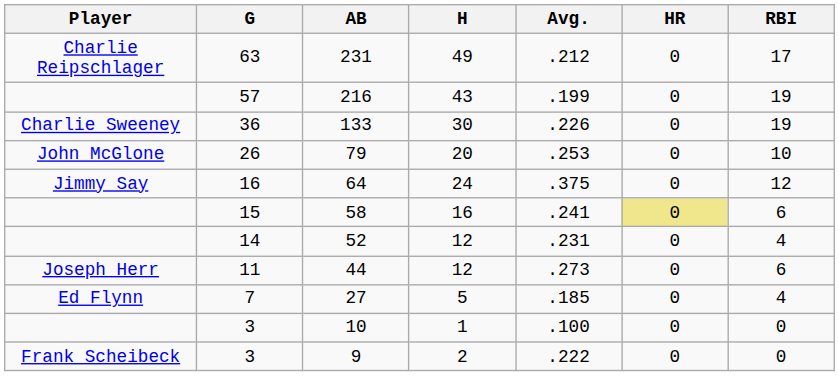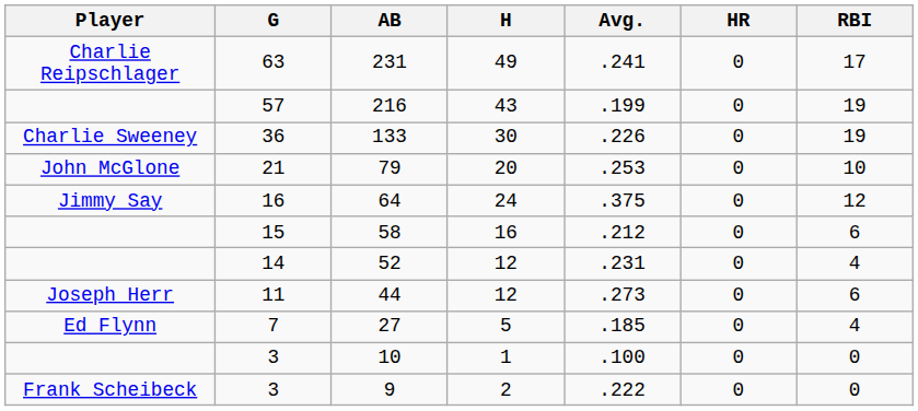 <table class="wikitable sortable">
 <tr>
 <th bgcolor="#DDDDFF" width="16%">Player</th>
 <th bgcolor="#DDDDFF" width="9%">G</th>
 <th bgcolor="#DDDDFF" width="9%">AB</th>
 <th bgcolor="#DDDDFF" width="9%">H</th>
 <th bgcolor="#DDDDFF" width="9%">Avg.</th>
 <th bgcolor="#DDDDFF" width="9%">HR</th>
 <th bgcolor="#DDDDFF" width="9%">RBI</th>
 </tr>
 <tr align="center">
 <td><a href='#'>Charlie Reipschlager</a></td>
 <td>63</td>
 <td>231</td>
 <td>49</td>
-<td>.212</td>
+<td>.241</td>
 <td>0</td>
 <td>17</td>
 </tr>
 <tr align=center>
 <td></td>
 <td>57</td>
 <td>216</td>
 <td>43</td>
 <td>.199</td>
 <td>0</td>
 <td>19</td>
 </tr>
 <tr align="center">
 <td><a href='#'>Charlie Sweeney</a></td>
 <td>36</td>
 <td>133</td>
 <td>30</td>
 <td>.226</td>
 <td>0</td>
 <td>19</td>
 </tr>
 <tr align=center>
 <td><a href='#'>John McGlone</a></td>
-<td>26</td>
+<td>21</td>
 <td>79</td>
 <td>20</td>
 <td>.253</td>
 <td>0</td>
 <td>10</td>
 </tr>
 <tr align=center>
 <td><a href='#'>Jimmy Say</a></td>
 <td>16</td>
 <td>64</td>
 <td>24</td>
 <td>.375</td>
 <td>0</td>
 <td>12</td>
 </tr>
 <tr align=center>
 <td></td>
 <td>15</td>
 <td>58</td>
 <td>16</td>
-<td>.241</td>
-<td style="background: khaki;">0</td>
+<td>.212</td>
+<td>0</td>
 <td>6</td>
 </tr>
 <tr align="center">
 <td></td>
 <td>14</td>
 <td>52</td>
 <td>12</td>
 <td>.231</td>
 <td>0</td>
 <td>4</td>
 </tr>
 <tr align="center">
 <td><a href='#'>Joseph Herr</a></td>
 <td>11</td>
 <td>44</td>
 <td>12</td>
 <td>.273</td>
 <td>0</td>
 <td>6</td>
 </tr>
 <tr align=center>
 <td><a href='#'>Ed Flynn</a></td>
 <td>7</td>
 <td>27</td>
 <td>5</td>
 <td>.185</td>
 <td>0</td>
 <td>4</td>
 </tr>
 <tr align=center>
 <td></td>
 <td>3</td>
 <td>10</td>
 <td>1</td>
 <td>.100</td>
 <td>0</td>
 <td>0</td>
 </tr>
 <tr align="center">
 <td><a href='#'>Frank Scheibeck</a></td>
 <td>3</td>
 <td>9</td>
 <td>2</td>
 <td>.222</td>
 <td>0</td>
 <td>0</td>
 </tr>
 </table>
